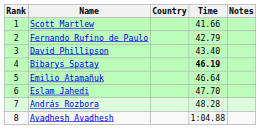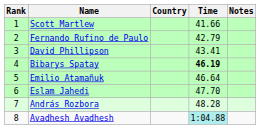 <table class="wikitable" style="text-align:center">
 <tr>
 <th>Rank</th>
 <th>Name</th>
 <th>Country</th>
 <th>Time</th>
 <th>Notes</th>
 </tr>
 <tr bgcolor=bbffbb>
 <td>1</td>
 <td align="left"><a href='#'>Scott Martlew</a></td>
 <td align="left"></td>
 <td>41.66</td>
 <td></td>
 </tr>
 <tr bgcolor=bbffbb>
 <td>2</td>
 <td align="left"><a href='#'>Fernando Rufino de Paulo</a></td>
 <td align="left"></td>
 <td>42.79</td>
 <td></td>
 </tr>
 <tr bgcolor=bbffbb>
 <td>3</td>
 <td align="left"><a href='#'>David Phillipson</a></td>
 <td align="left"></td>
-<td>43.40</td>
+<td>43.41</td>
 <td></td>
 </tr>
 <tr bgcolor=bbffbb>
 <td>4</td>
 <td align="left"><a href='#'>Bibarys Spatay</a></td>
 <td align="left"></td>
 <td><strong>46.19</strong></td>
 <td></td>
 </tr>
 <tr bgcolor=bbffbb>
 <td>5</td>
 <td align="left"><a href='#'>Emilio Atamañuk</a></td>
 <td align="left"></td>
 <td>46.64</td>
 <td></td>
 </tr>
 <tr bgcolor=bbffbb>
 <td>6</td>
 <td align="left"><a href='#'>Eslam Jahedi</a></td>
 <td align="left"></td>
 <td>47.70</td>
 <td></td>
 </tr>
 <tr bgcolor=ddffdd>
 <td>7</td>
 <td align="left"><a href='#'>András Rozbora</a></td>
 <td align="left"></td>
 <td>48.28</td>
 <td></td>
 </tr>
 <tr>
 <td>8</td>
 <td align="left"><a href='#'>Avadhesh Avadhesh</a></td>
 <td align="left"></td>
-<td>1:04.88</td>
+<td style="background: paleturquoise;">1:04.88</td>
 <td></td>
 </tr>
 </table>
